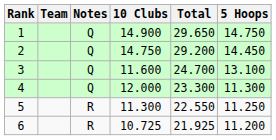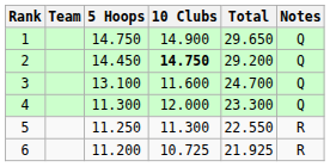 <table class="wikitable sortable" style="text-align:center">
 <tr>
 <th>Rank</th>
 <th>Team</th>
-<th>Notes</th>
+<th>5 Hoops</th>
 <th>10 Clubs</th>
 <th>Total</th>
-<th>5 Hoops</th>
+<th>Notes</th>
 </tr>
 <tr bgcolor=ccffcc>
 <td>1</td>
 <td align=left></td>
-<td>Q</td>
+<td>14.750</td>
 <td>14.900</td>
 <td>29.650</td>
-<td>14.750</td>
+<td>Q</td>
 </tr>
 <tr bgcolor=ccffcc>
 <td>2</td>
 <td align=left></td>
+<td>14.450</td>
+<td><strong>14.750</strong></td>
+<td>29.200</td>
 <td>Q</td>
-<td>14.750</td>
-<td>29.200</td>
-<td>14.450</td>
 </tr>
 <tr bgcolor=ccffcc>
 <td>3</td>
 <td align=left></td>
-<td>Q</td>
+<td>13.100</td>
 <td>11.600</td>
 <td>24.700</td>
-<td>13.100</td>
+<td>Q</td>
 </tr>
 <tr bgcolor=ccffcc>
 <td>4</td>
 <td align=left></td>
-<td>Q</td>
+<td>11.300</td>
 <td>12.000</td>
 <td>23.300</td>
-<td>11.300</td>
+<td>Q</td>
 </tr>
 <tr>
 <td>5</td>
 <td align=left></td>
-<td>R</td>
+<td>11.250</td>
 <td>11.300</td>
 <td>22.550</td>
-<td>11.250</td>
+<td>R</td>
 </tr>
 <tr>
 <td>6</td>
 <td align=left></td>
-<td>R</td>
+<td>11.200</td>
 <td>10.725</td>
 <td>21.925</td>
-<td>11.200</td>
+<td>R</td>
 </tr>
 </table>
